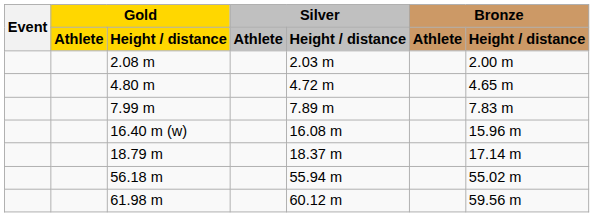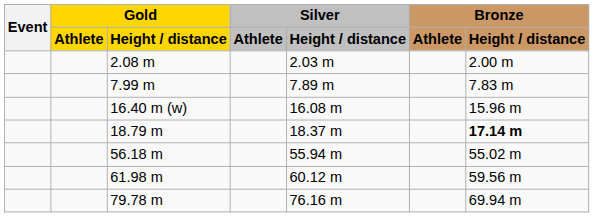 <table class="wikitable">
 <tr>
 <th scope="col" rowspan=2>Event</th>
 <th scope="colgroup" colspan=2 style="background: gold;">Gold</th>
 <th scope="colgroup" colspan=2 style="background: silver;">Silver</th>
 <th scope="colgroup" colspan=2 style="background: #cc9966;">Bronze</th>
 </tr>
 <tr>
 <th scope="col" style="background-color:gold;">Athlete</th>
 <th scope="col" style="background-color:gold;">Height / distance</th>
 <th scope="col" style="background-color:silver;">Athlete</th>
 <th scope="col" style="background-color:silver;">Height / distance</th>
 <th scope="col" style="background-color:#cc9966;">Athlete</th>
 <th scope="col" style="background-color:#cc9966;">Height / distance</th>
 </tr>
 <tr>
 <td></td>
 <td></td>
 <td>2.08 m</td>
 <td></td>
 <td>2.03 m</td>
 <td></td>
 <td>2.00 m</td>
 </tr>
 <tr>
 <td></td>
 <td></td>
-<td>4.80 m</td>
-<td></td>
-<td>4.72 m</td>
-<td></td>
-<td>4.65 m</td>
-</tr>
-<tr>
-<td></td>
-<td></td>
 <td>7.99 m</td>
 <td></td>
 <td>7.89 m</td>
 <td></td>
 <td>7.83 m</td>
 </tr>
 <tr>
 <td></td>
 <td></td>
 <td>16.40 m (w)</td>
 <td></td>
 <td>16.08 m</td>
 <td></td>
 <td>15.96 m</td>
 </tr>
 <tr>
 <td></td>
 <td></td>
 <td>18.79 m</td>
 <td></td>
 <td>18.37 m</td>
 <td></td>
-<td>17.14 m</td>
+<td><strong>17.14 m</strong></td>
 </tr>
 <tr>
 <td></td>
 <td></td>
 <td>56.18 m</td>
 <td></td>
 <td>55.94 m</td>
 <td></td>
 <td>55.02 m</td>
 </tr>
 <tr>
 <td></td>
 <td></td>
 <td>61.98 m</td>
 <td></td>
 <td>60.12 m</td>
 <td></td>
 <td>59.56 m</td>
 </tr>
+<tr>
+<td></td>
+<td></td>
+<td>79.78 m</td>
+<td></td>
+<td>76.16 m</td>
+<td></td>
+<td>69.94 m</td>
+</tr>
 </table>
